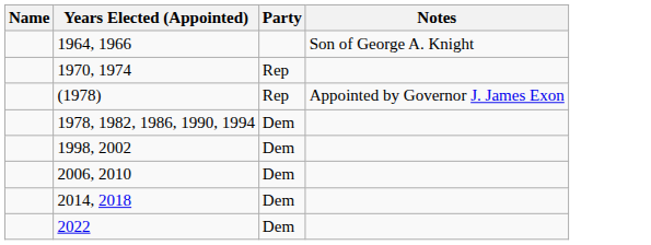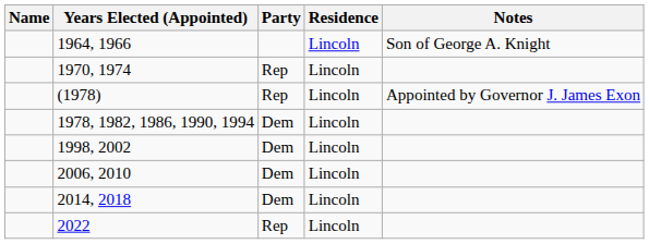 <table class="wikitable sortable">
 <tr>
 <th>Name</th>
 <th>Years Elected (Appointed)</th>
 <th>Party</th>
+<th>Residence</th>
 <th>Notes</th>
 </tr>
 <tr>
 <td></td>
 <td>1964, 1966</td>
 <td></td>
+<td><a href='#'>Lincoln</a></td>
 <td>Son of George A. Knight</td>
 </tr>
 <tr>
 <td></td>
 <td>1970, 1974</td>
 <td>Rep</td>
+<td>Lincoln</td>
 <td></td>
 </tr>
 <tr>
 <td></td>
 <td>(1978)</td>
 <td>Rep</td>
+<td>Lincoln</td>
 <td>Appointed by Governor <a href='#'>J. James Exon</a></td>
 </tr>
 <tr>
 <td></td>
 <td>1978, 1982, 1986, 1990, 1994</td>
 <td>Dem</td>
+<td>Lincoln</td>
 <td></td>
 </tr>
 <tr>
 <td></td>
 <td>1998, 2002</td>
 <td>Dem</td>
+<td>Lincoln</td>
 <td></td>
 </tr>
 <tr>
 <td></td>
 <td>2006, 2010</td>
 <td>Dem</td>
+<td>Lincoln</td>
 <td></td>
 </tr>
 <tr>
 <td></td>
 <td>2014, <a href='#'>2018</a></td>
 <td>Dem</td>
+<td>Lincoln</td>
 <td></td>
 </tr>
 <tr>
 <td></td>
 <td><a href='#'>2022</a></td>
-<td>Dem</td>
+<td>Rep</td>
+<td>Lincoln</td>
 <td></td>
 </tr>
 </table>
